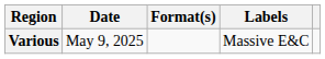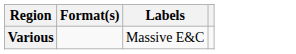 <table class="wikitable plainrowheaders">
 <tr>
 <th scope="col">Region</th>
-<th scope="col">Date</th>
 <th scope="col">Format(s)</th>
 <th scope="col">Labels</th>
 <th scope="col"></th>
 </tr>
 <tr>
 <th scope="row">Various</th>
-<td>May 9, 2025</td>
 <td></td>
 <td>Massive E&C</td>
 <td style="text-align:center"></td>
 </tr>
 </table>
